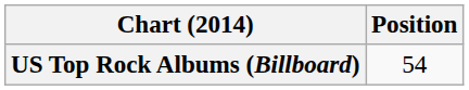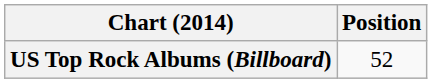 <table class="wikitable plainrowheaders" style="text-align:center">
 <tr>
 <th scope="col">Chart (2014)</th>
 <th scope="col">Position</th>
 </tr>
 <tr>
 <th scope="row">US Top Rock Albums (<em>Billboard</em>)</th>
-<td>54</td>
+<td>52</td>
 </tr>
 </table>
